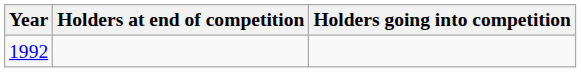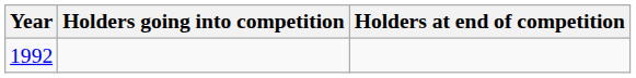 <table class="wikitable">
 <tr>
 <th>Year</th>
+<th>Holders going into competition</th>
 <th>Holders at end of competition</th>
-<th>Holders going into competition</th>
 </tr>
 <tr>
 <td><a href='#'>1992</a></td>
 <td></td>
 <td></td>
 </tr>
 </table>
